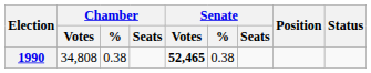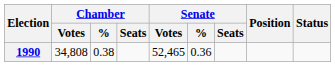 <table class=wikitable style=text-align:center>
 <tr>
 <th rowspan="2">Election</th>
 <th colspan="3"><a href='#'>Chamber</a></th>
 <th colspan="3"><a href='#'>Senate</a></th>
 <th rowspan="2">Position</th>
 <th rowspan="2">Status</th>
 </tr>
 <tr>
 <th>Votes</th>
 <th>%</th>
 <th>Seats</th>
 <th>Votes</th>
 <th>%</th>
 <th>Seats</th>
 </tr>
 <tr>
 <th><a href='#'>1990</a></th>
 <td>34,808</td>
 <td>0.38</td>
 <td></td>
-<td><strong>52,465</strong></td>
-<td>0.38</td>
+<td>52,465</td>
+<td>0.36</td>
 <td></td>
 <td></td>
 <td></td>
 </tr>
 </table>
